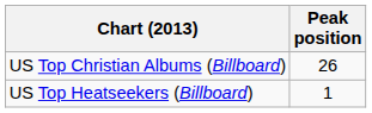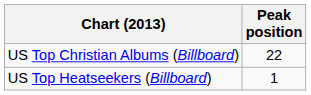 <table class="wikitable">
 <tr>
 <th>Chart (2013)</th>
 <th>Peak<br>position</th>
 </tr>
 <tr>
 <td>US <a href='#'>Top Christian Albums</a> (<em><a href='#'>Billboard</a></em>)</td>
-<td align="center">26</td>
+<td align="center">22</td>
 </tr>
 <tr>
 <td>US <a href='#'>Top Heatseekers</a> (<em><a href='#'>Billboard</a></em>)</td>
 <td align="center">1</td>
 </tr>
 </table>
